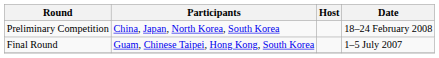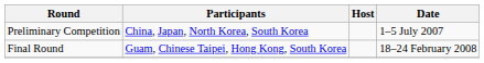 <table class="wikitable">
 <tr>
 <th>Round</th>
 <th>Participants</th>
 <th>Host</th>
 <th>Date</th>
 </tr>
 <tr>
 <td>Preliminary Competition</td>
 <td><a href='#'>China</a>, <a href='#'>Japan</a>, <a href='#'>North Korea</a>, <a href='#'>South Korea</a></td>
 <td></td>
-<td>18–24 February 2008</td>
+<td>1–5 July 2007</td>
 </tr>
 <tr>
 <td>Final Round</td>
 <td><a href='#'>Guam</a>, <a href='#'>Chinese Taipei</a>, <a href='#'>Hong Kong</a>, <a href='#'>South Korea</a></td>
 <td></td>
-<td>1–5 July 2007</td>
+<td>18–24 February 2008</td>
 </tr>
 <tr>
 </tr>
 </table>
